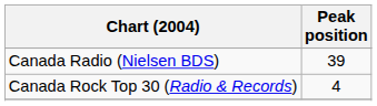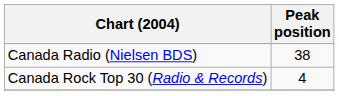 <table class="wikitable sortable" border="1">
 <tr>
 <th>Chart (2004)</th>
 <th>Peak<br>position</th>
 </tr>
 <tr>
 </tr>
 <tr>
 <td>Canada Radio (<a href='#'>Nielsen BDS</a>)</td>
-<td align="center">39</td>
+<td align="center">38</td>
 </tr>
 <tr>
 <td>Canada Rock Top 30 (<em><a href='#'>Radio & Records</a></em>)</td>
 <td align="center">4</td>
 </tr>
 <tr>
 </tr>
 <tr>
 </tr>
 <tr>
 </tr>
 </table>
